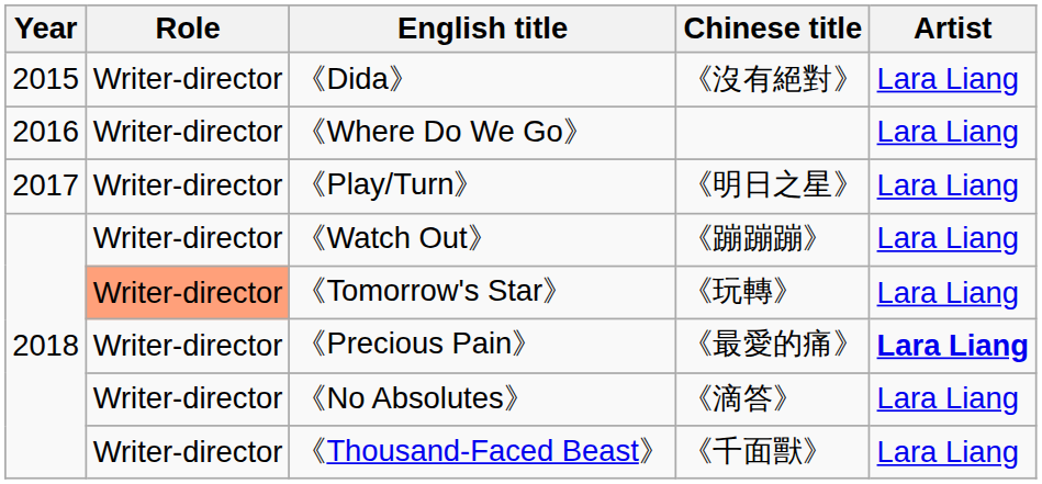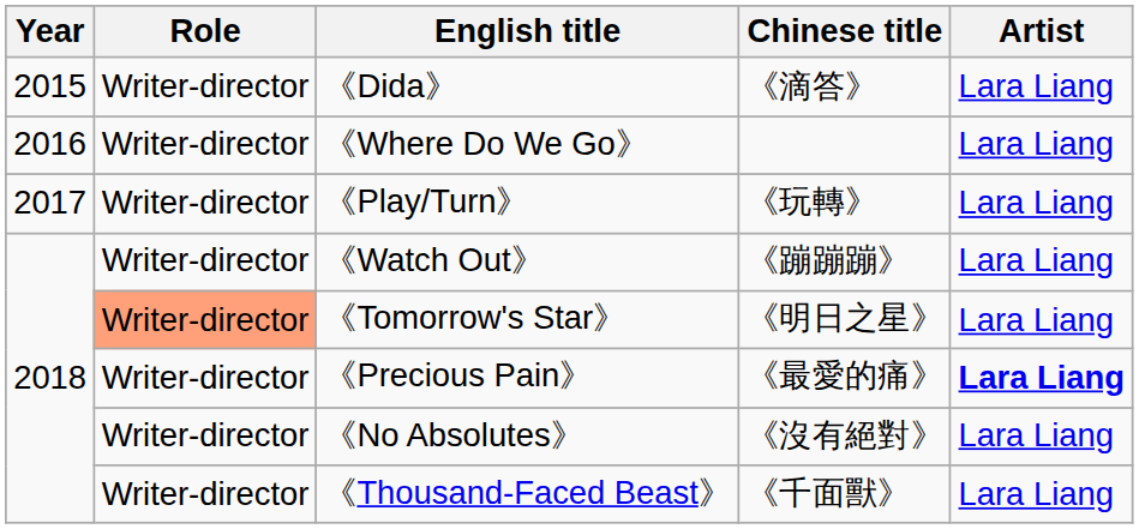 <table class="wikitable">
 <tr>
 <th>Year</th>
 <th>Role</th>
 <th>English title</th>
 <th>Chinese title</th>
 <th>Artist</th>
 </tr>
 <tr>
 <td>2015</td>
 <td>Writer-director</td>
 <td>《Dida》</td>
-<td>《沒有絕對》</td>
+<td>《滴答》</td>
 <td><a href='#'>Lara Liang</a></td>
 </tr>
 <tr>
 <td>2016</td>
 <td>Writer-director</td>
 <td>《Where Do We Go》</td>
 <td></td>
 <td><a href='#'>Lara Liang</a></td>
 </tr>
 <tr>
 <td>2017</td>
 <td>Writer-director</td>
 <td>《Play/Turn》</td>
-<td>《明日之星》</td>
+<td>《玩轉》</td>
 <td><a href='#'>Lara Liang</a></td>
 </tr>
 <tr>
 <td rowspan="5">2018</td>
 <td>Writer-director</td>
 <td>《Watch Out》</td>
 <td>《蹦蹦蹦》</td>
 <td><a href='#'>Lara Liang</a></td>
 </tr>
 <tr>
 <td style="background: lightsalmon;">Writer-director</td>
 <td>《Tomorrow's Star》</td>
-<td>《玩轉》</td>
+<td>《明日之星》</td>
 <td><a href='#'>Lara Liang</a></td>
 </tr>
 <tr>
 <td>Writer-director</td>
 <td>《Precious Pain》</td>
 <td>《最愛的痛》</td>
 <td><strong><a href='#'>Lara Liang</a></strong></td>
 </tr>
 <tr>
 <td>Writer-director</td>
 <td>《No Absolutes》</td>
-<td>《滴答》</td>
+<td>《沒有絕對》</td>
 <td><a href='#'>Lara Liang</a></td>
 </tr>
 <tr>
 <td>Writer-director</td>
 <td>《<a href='#'>Thousand-Faced Beast</a>》</td>
 <td>《千面獸》</td>
 <td><a href='#'>Lara Liang</a></td>
 </tr>
 </table>
